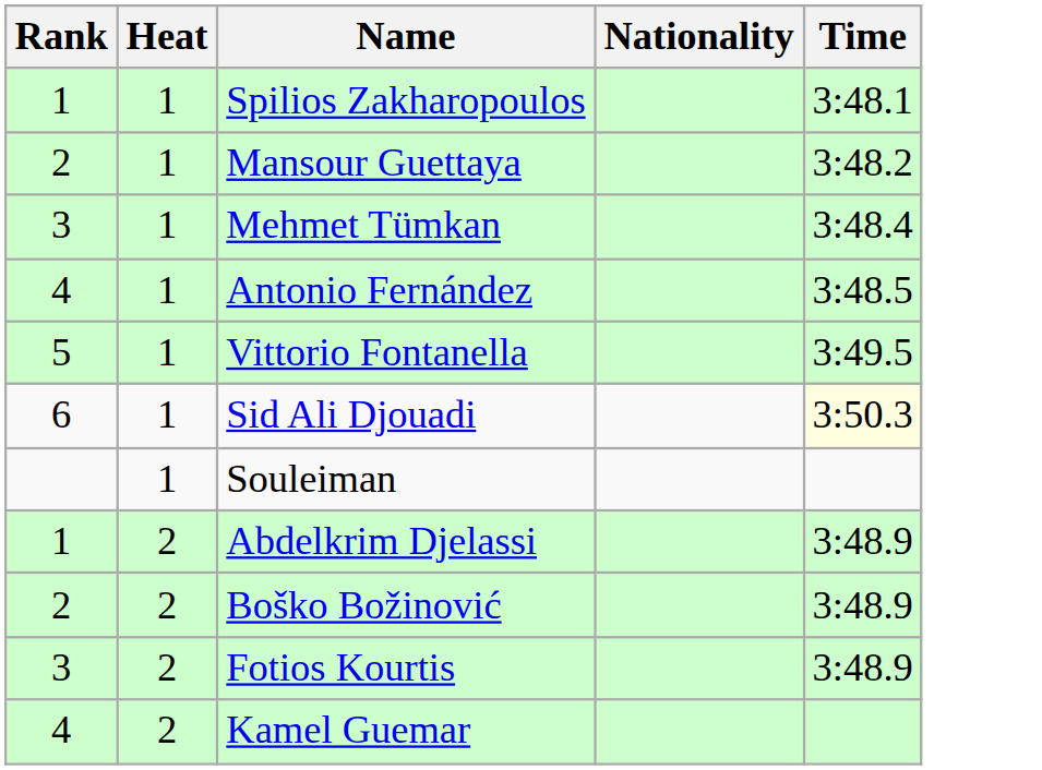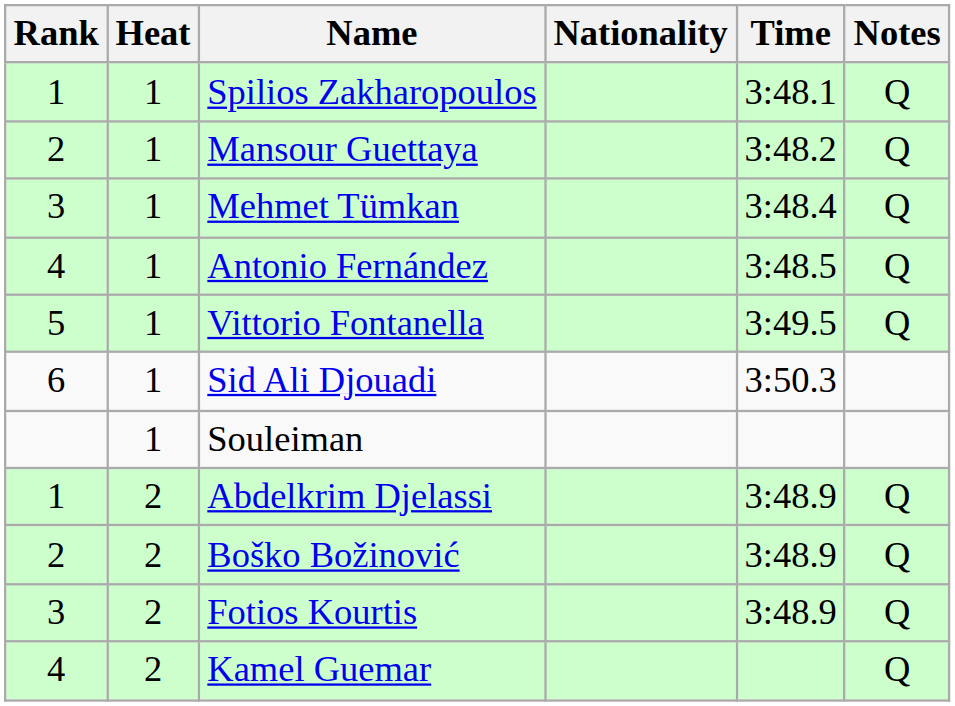 <table class="wikitable sortable" style="text-align:center">
 <tr>
 <th>Rank</th>
 <th>Heat</th>
 <th>Name</th>
 <th>Nationality</th>
 <th>Time</th>
+<th>Notes</th>
 </tr>
 <tr bgcolor=ccffcc>
 <td>1</td>
 <td>1</td>
 <td align=left><a href='#'>Spilios Zakharopoulos</a></td>
 <td align=left></td>
 <td>3:48.1</td>
+<td>Q</td>
 </tr>
 <tr bgcolor=ccffcc>
 <td>2</td>
 <td>1</td>
 <td align=left><a href='#'>Mansour Guettaya</a></td>
 <td align=left></td>
 <td>3:48.2</td>
+<td>Q</td>
 </tr>
 <tr bgcolor=ccffcc>
 <td>3</td>
 <td>1</td>
 <td align=left><a href='#'>Mehmet Tümkan</a></td>
 <td align=left></td>
 <td>3:48.4</td>
+<td>Q</td>
 </tr>
 <tr bgcolor=ccffcc>
 <td>4</td>
 <td>1</td>
 <td align=left><a href='#'>Antonio Fernández</a></td>
 <td align=left></td>
 <td>3:48.5</td>
+<td>Q</td>
 </tr>
 <tr bgcolor=ccffcc>
 <td>5</td>
 <td>1</td>
 <td align=left><a href='#'>Vittorio Fontanella</a></td>
 <td align=left></td>
 <td>3:49.5</td>
+<td>Q</td>
 </tr>
 <tr>
 <td>6</td>
 <td>1</td>
 <td align=left><a href='#'>Sid Ali Djouadi</a></td>
 <td align=left></td>
-<td style="background: lightyellow;">3:50.3</td>
+<td>3:50.3</td>
+<td></td>
 </tr>
 <tr>
 <td></td>
 <td>1</td>
 <td align=left>Souleiman</td>
 <td align=left></td>
+<td></td>
 <td></td>
 </tr>
 <tr bgcolor=ccffcc>
 <td>1</td>
 <td>2</td>
 <td align=left><a href='#'>Abdelkrim Djelassi</a></td>
 <td align=left></td>
 <td>3:48.9</td>
+<td>Q</td>
 </tr>
 <tr bgcolor=ccffcc>
 <td>2</td>
 <td>2</td>
 <td align=left><a href='#'>Boško Božinović</a></td>
 <td align=left></td>
 <td>3:48.9</td>
+<td>Q</td>
 </tr>
 <tr bgcolor=ccffcc>
 <td>3</td>
 <td>2</td>
 <td align=left><a href='#'>Fotios Kourtis</a></td>
 <td align=left></td>
 <td>3:48.9</td>
+<td>Q</td>
 </tr>
 <tr bgcolor=ccffcc>
 <td>4</td>
 <td>2</td>
 <td align=left><a href='#'>Kamel Guemar</a></td>
 <td align=left></td>
 <td></td>
+<td>Q</td>
 </tr>
 </table>
